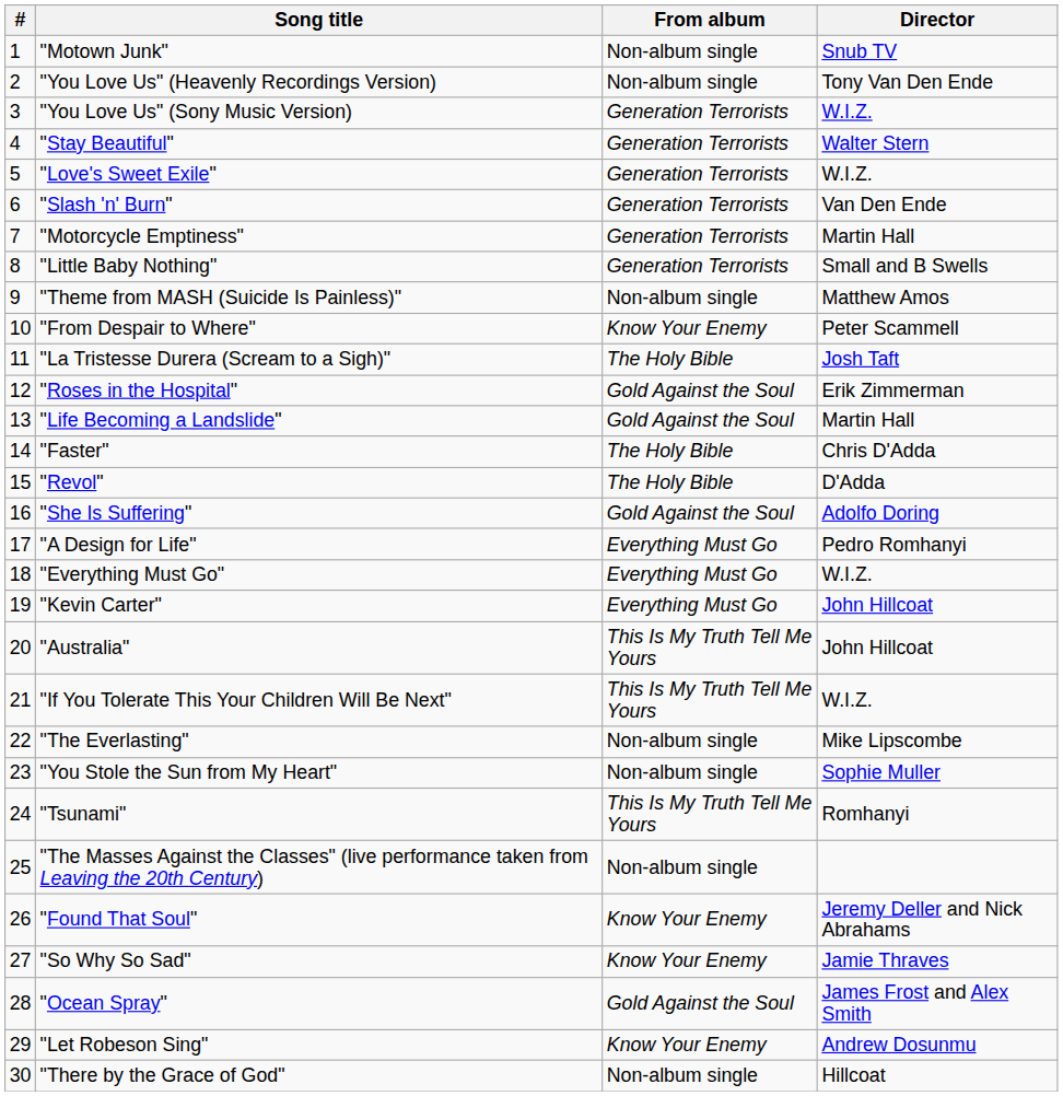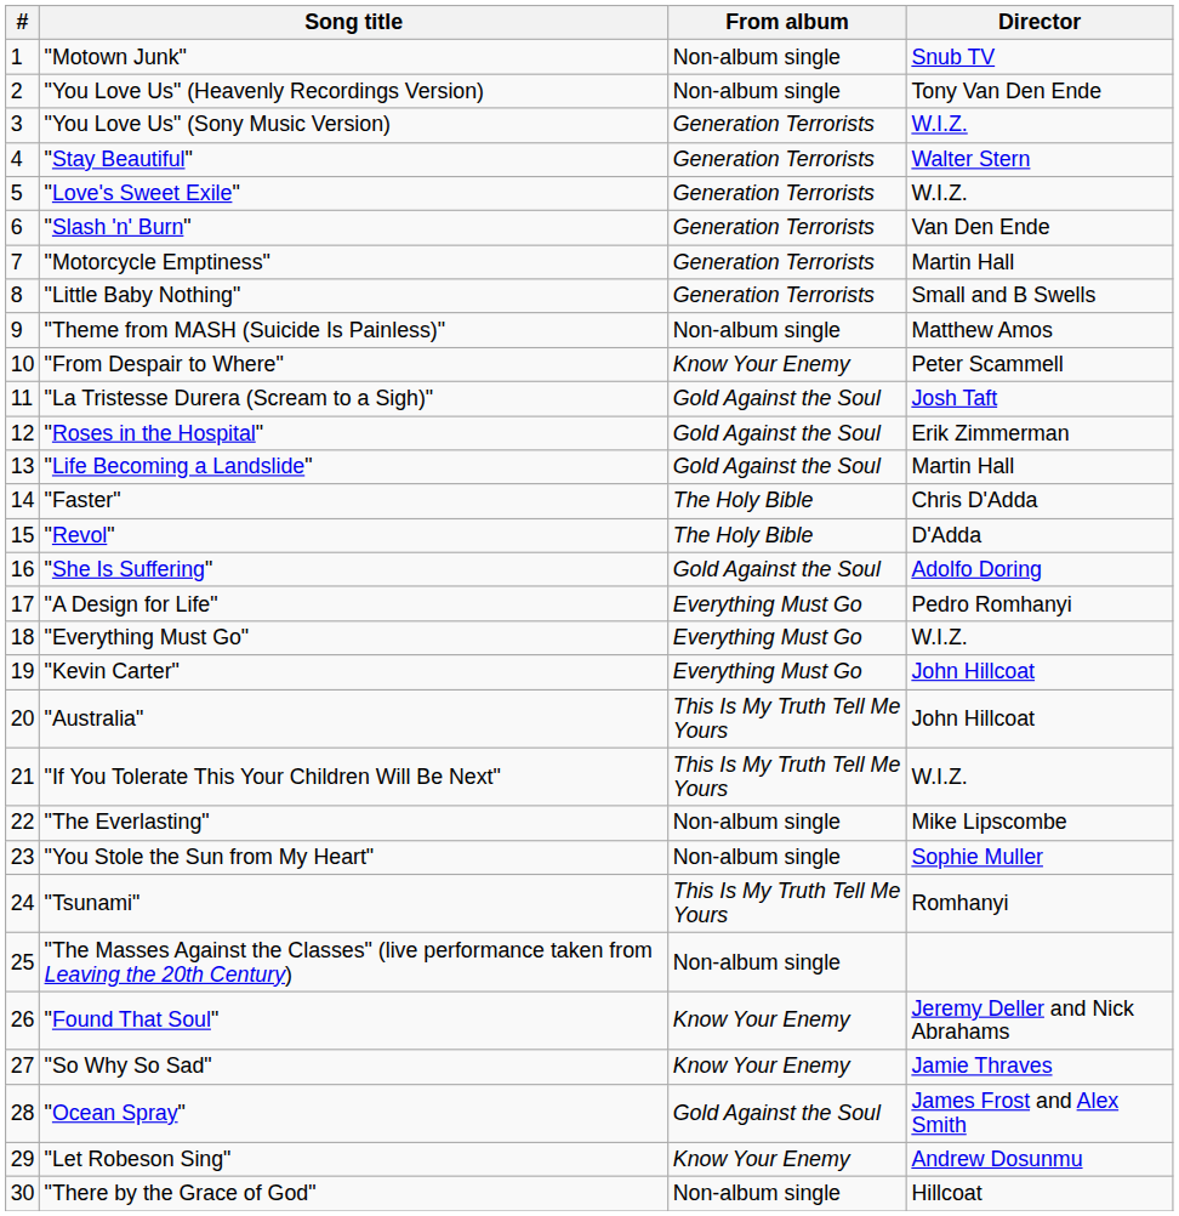 <table class="wikitable">
 <tr>
 <th>#</th>
 <th>Song title</th>
 <th>From album</th>
 <th>Director</th>
 </tr>
 <tr>
 <td>1</td>
 <td>"Motown Junk"</td>
 <td>Non-album single</td>
 <td><a href='#'>Snub TV</a></td>
 </tr>
 <tr>
 <td>2</td>
 <td>"You Love Us" (Heavenly Recordings Version)</td>
 <td>Non-album single</td>
 <td>Tony Van Den Ende</td>
 </tr>
 <tr>
 <td>3</td>
 <td>"You Love Us" (Sony Music Version)</td>
 <td><em>Generation Terrorists</em></td>
 <td><a href='#'>W.I.Z.</a></td>
 </tr>
 <tr>
 <td>4</td>
 <td>"<a href='#'>Stay Beautiful</a>"</td>
 <td><em>Generation Terrorists</em></td>
 <td><a href='#'>Walter Stern</a></td>
 </tr>
 <tr>
 <td>5</td>
 <td>"<a href='#'>Love's Sweet Exile</a>"</td>
 <td><em>Generation Terrorists</em></td>
 <td>W.I.Z.</td>
 </tr>
 <tr>
 <td>6</td>
 <td>"<a href='#'>Slash 'n' Burn</a>"</td>
 <td><em>Generation Terrorists</em></td>
 <td>Van Den Ende</td>
 </tr>
 <tr>
 <td>7</td>
 <td>"Motorcycle Emptiness"</td>
 <td><em>Generation Terrorists</em></td>
 <td>Martin Hall</td>
 </tr>
 <tr>
 <td>8</td>
 <td>"Little Baby Nothing"</td>
 <td><em>Generation Terrorists</em></td>
 <td>Small and B Swells</td>
 </tr>
 <tr>
 <td>9</td>
 <td>"Theme from MASH (Suicide Is Painless)"</td>
 <td>Non-album single</td>
 <td>Matthew Amos</td>
 </tr>
 <tr>
 <td>10</td>
 <td>"From Despair to Where"</td>
 <td><em>Know Your Enemy</em></td>
 <td>Peter Scammell</td>
 </tr>
 <tr>
 <td>11</td>
 <td>"La Tristesse Durera (Scream to a Sigh)"</td>
-<td><em>The Holy Bible</em></td>
+<td><em>Gold Against the Soul</em></td>
 <td><a href='#'>Josh Taft</a></td>
 </tr>
 <tr>
 <td>12</td>
 <td>"<a href='#'>Roses in the Hospital</a>"</td>
 <td><em>Gold Against the Soul</em></td>
 <td>Erik Zimmerman</td>
 </tr>
 <tr>
 <td>13</td>
 <td>"<a href='#'>Life Becoming a Landslide</a>"</td>
 <td><em>Gold Against the Soul</em></td>
 <td>Martin Hall</td>
 </tr>
 <tr>
 <td>14</td>
 <td>"Faster"</td>
 <td><em>The Holy Bible</em></td>
 <td>Chris D'Adda</td>
 </tr>
 <tr>
 <td>15</td>
 <td>"<a href='#'>Revol</a>"</td>
 <td><em>The Holy Bible</em></td>
 <td>D'Adda</td>
 </tr>
 <tr>
 <td>16</td>
 <td>"<a href='#'>She Is Suffering</a>"</td>
 <td><em>Gold Against the Soul</em></td>
 <td><a href='#'>Adolfo Doring</a></td>
 </tr>
 <tr>
 <td>17</td>
 <td>"A Design for Life"</td>
 <td><em>Everything Must Go</em></td>
 <td>Pedro Romhanyi</td>
 </tr>
 <tr>
 <td>18</td>
 <td>"Everything Must Go"</td>
 <td><em>Everything Must Go</em></td>
 <td>W.I.Z.</td>
 </tr>
 <tr>
 <td>19</td>
 <td>"Kevin Carter"</td>
 <td><em>Everything Must Go</em></td>
 <td><a href='#'>John Hillcoat</a></td>
 </tr>
 <tr>
 <td>20</td>
 <td>"Australia"</td>
 <td><em>This Is My Truth Tell Me Yours</em></td>
 <td>John Hillcoat</td>
 </tr>
 <tr>
 <td>21</td>
 <td>"If You Tolerate This Your Children Will Be Next"</td>
 <td><em>This Is My Truth Tell Me Yours</em></td>
 <td>W.I.Z.</td>
 </tr>
 <tr>
 <td>22</td>
 <td>"The Everlasting"</td>
 <td>Non-album single</td>
 <td>Mike Lipscombe</td>
 </tr>
 <tr>
 <td>23</td>
 <td>"You Stole the Sun from My Heart"</td>
 <td>Non-album single</td>
 <td><a href='#'>Sophie Muller</a></td>
 </tr>
 <tr>
 <td>24</td>
 <td>"Tsunami"</td>
 <td><em>This Is My Truth Tell Me Yours</em></td>
 <td>Romhanyi</td>
 </tr>
 <tr>
 <td>25</td>
 <td>"The Masses Against the Classes" (live performance taken from <em><a href='#'>Leaving the 20th Century</a></em>)</td>
 <td>Non-album single</td>
 <td></td>
 </tr>
 <tr>
 <td>26</td>
 <td>"<a href='#'>Found That Soul</a>"</td>
 <td><em>Know Your Enemy</em></td>
 <td><a href='#'>Jeremy Deller</a> and Nick Abrahams</td>
 </tr>
 <tr>
 <td>27</td>
 <td>"So Why So Sad"</td>
 <td><em>Know Your Enemy</em></td>
 <td><a href='#'>Jamie Thraves</a></td>
 </tr>
 <tr>
 <td>28</td>
 <td>"<a href='#'>Ocean Spray</a>"</td>
 <td><em>Gold Against the Soul</em></td>
 <td><a href='#'>James Frost</a> and <a href='#'>Alex Smith</a></td>
 </tr>
 <tr>
 <td>29</td>
 <td>"Let Robeson Sing"</td>
 <td><em>Know Your Enemy</em></td>
 <td><a href='#'>Andrew Dosunmu</a></td>
 </tr>
 <tr>
 <td>30</td>
 <td>"There by the Grace of God"</td>
 <td>Non-album single</td>
 <td>Hillcoat</td>
 </tr>
 </table>
